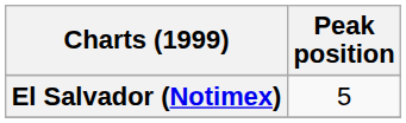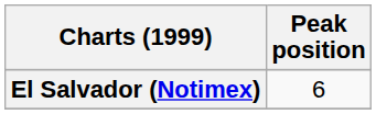 <table class="wikitable sortable plainrowheaders">
 <tr>
 <th>Charts (1999)</th>
 <th>Peak<br>position</th>
 </tr>
 <tr>
 </tr>
 <tr>
 <th scope="row">El Salvador (<a href='#'>Notimex</a>)</th>
-<td style="text-align:center;">5</td>
+<td style="text-align:center;">6</td>
 </tr>
 <tr>
 </tr>
 <tr>
 </tr>
 <tr>
 </tr>
 <tr>
 </tr>
 <tr>
 </tr>
 <tr>
 </tr>
 </table>
